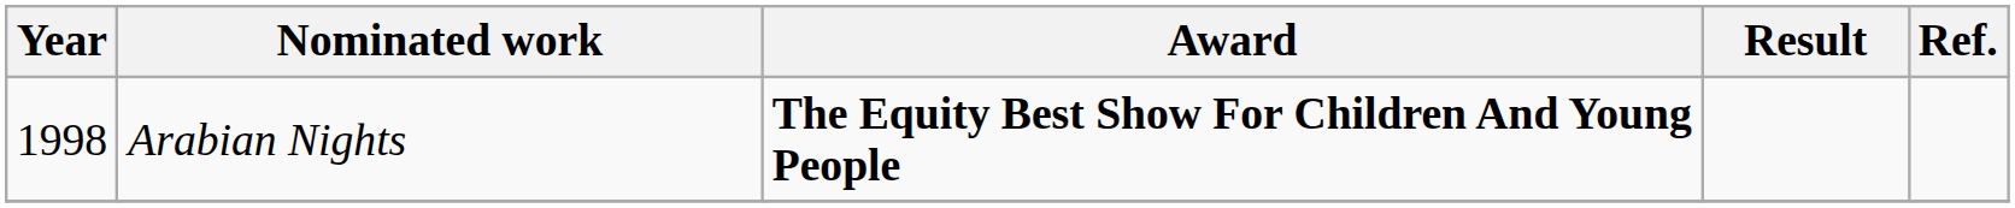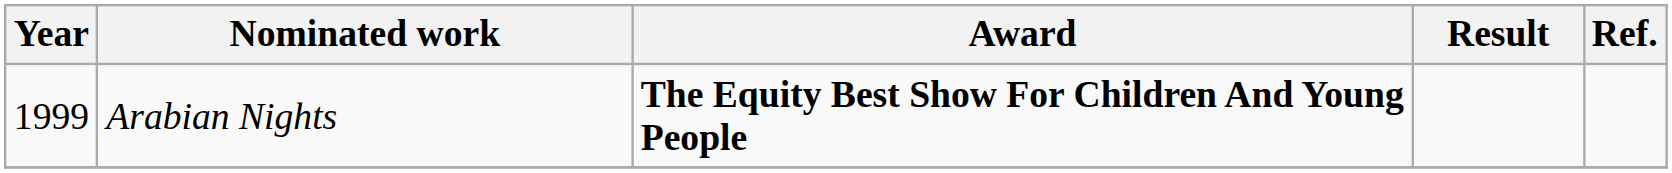 <table class="wikitable">
 <tr>
 <th>Year</th>
 <th width="220">Nominated work</th>
 <th width="325">Award</th>
 <th width="65">Result</th>
 <th>Ref.</th>
 </tr>
 <tr>
-<td align="center" rowspan=1>1998</td>
+<td align="center" rowspan=1>1999</td>
 <td><em>Arabian Nights</em></td>
 <td><strong>The Equity Best Show For Children And Young People</strong></td>
 <td></td>
 <td align="center"></td>
 </tr>
 <tr>
 </tr>
 </table>
